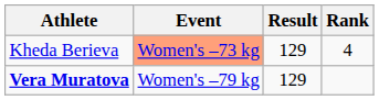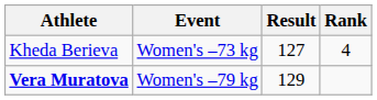 <table class="wikitable" style="text-align:center; font-size:90%">
 <tr>
 <th>Athlete</th>
 <th>Event</th>
 <th>Result</th>
 <th>Rank</th>
 </tr>
 <tr>
 <td align=left><a href='#'>Kheda Berieva</a></td>
-<td align=left style="background: lightsalmon;"><a href='#'>Women's –73 kg</a></td>
-<td>129</td>
+<td align=left><a href='#'>Women's –73 kg</a></td>
+<td>127</td>
 <td>4</td>
 </tr>
 <tr>
 <td align=left><strong><a href='#'>Vera Muratova</a></strong></td>
 <td align=left><a href='#'>Women's –79 kg</a></td>
 <td>129</td>
 <td></td>
 </tr>
 </table>
